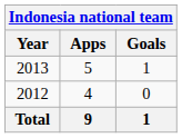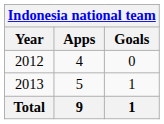 <table class="wikitable" style="text-align:center">
 <tr>
 <th colspan=3><a href='#'>Indonesia national team</a></th>
 </tr>
 <tr>
 <th>Year</th>
 <th>Apps</th>
 <th>Goals</th>
 </tr>
 <tr>
+<td>2012</td>
+<td>4</td>
+<td>0</td>
+</tr>
+<tr>
 <td>2013</td>
 <td>5</td>
 <td>1</td>
-</tr>
-<tr>
-<td>2012</td>
-<td>4</td>
-<td>0</td>
 </tr>
 <tr>
 <th>Total</th>
 <th>9</th>
 <th>1</th>
 </tr>
 </table>
